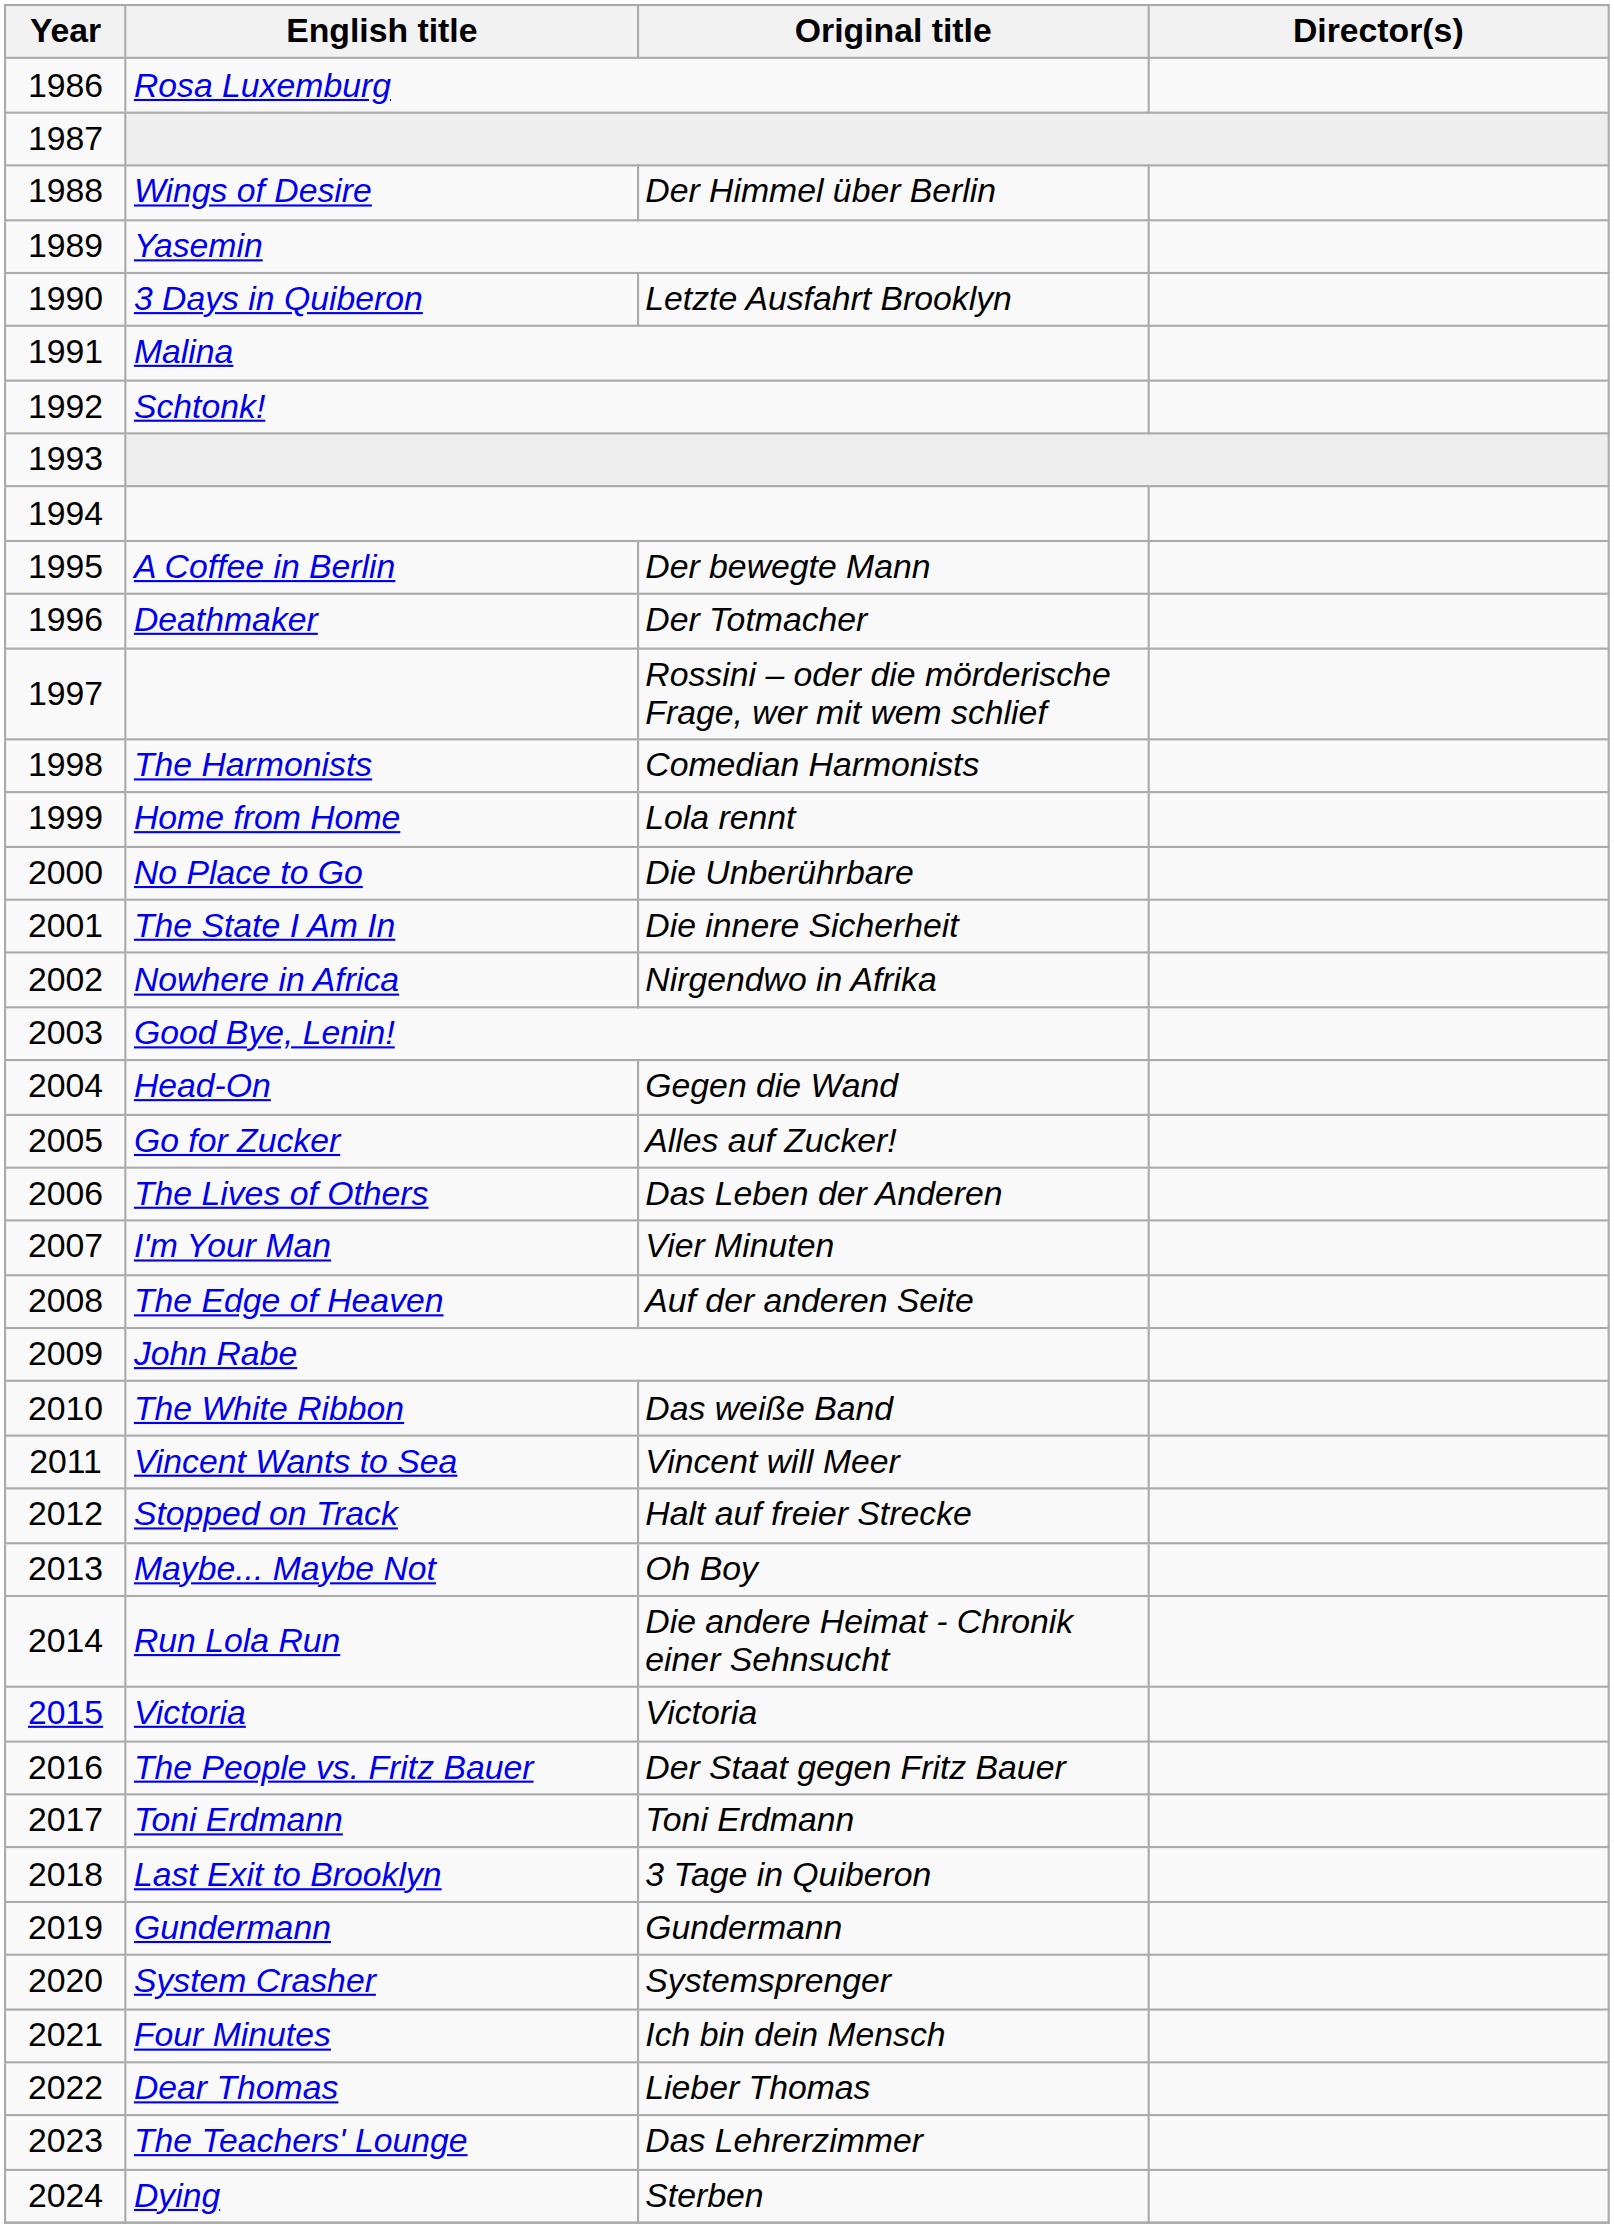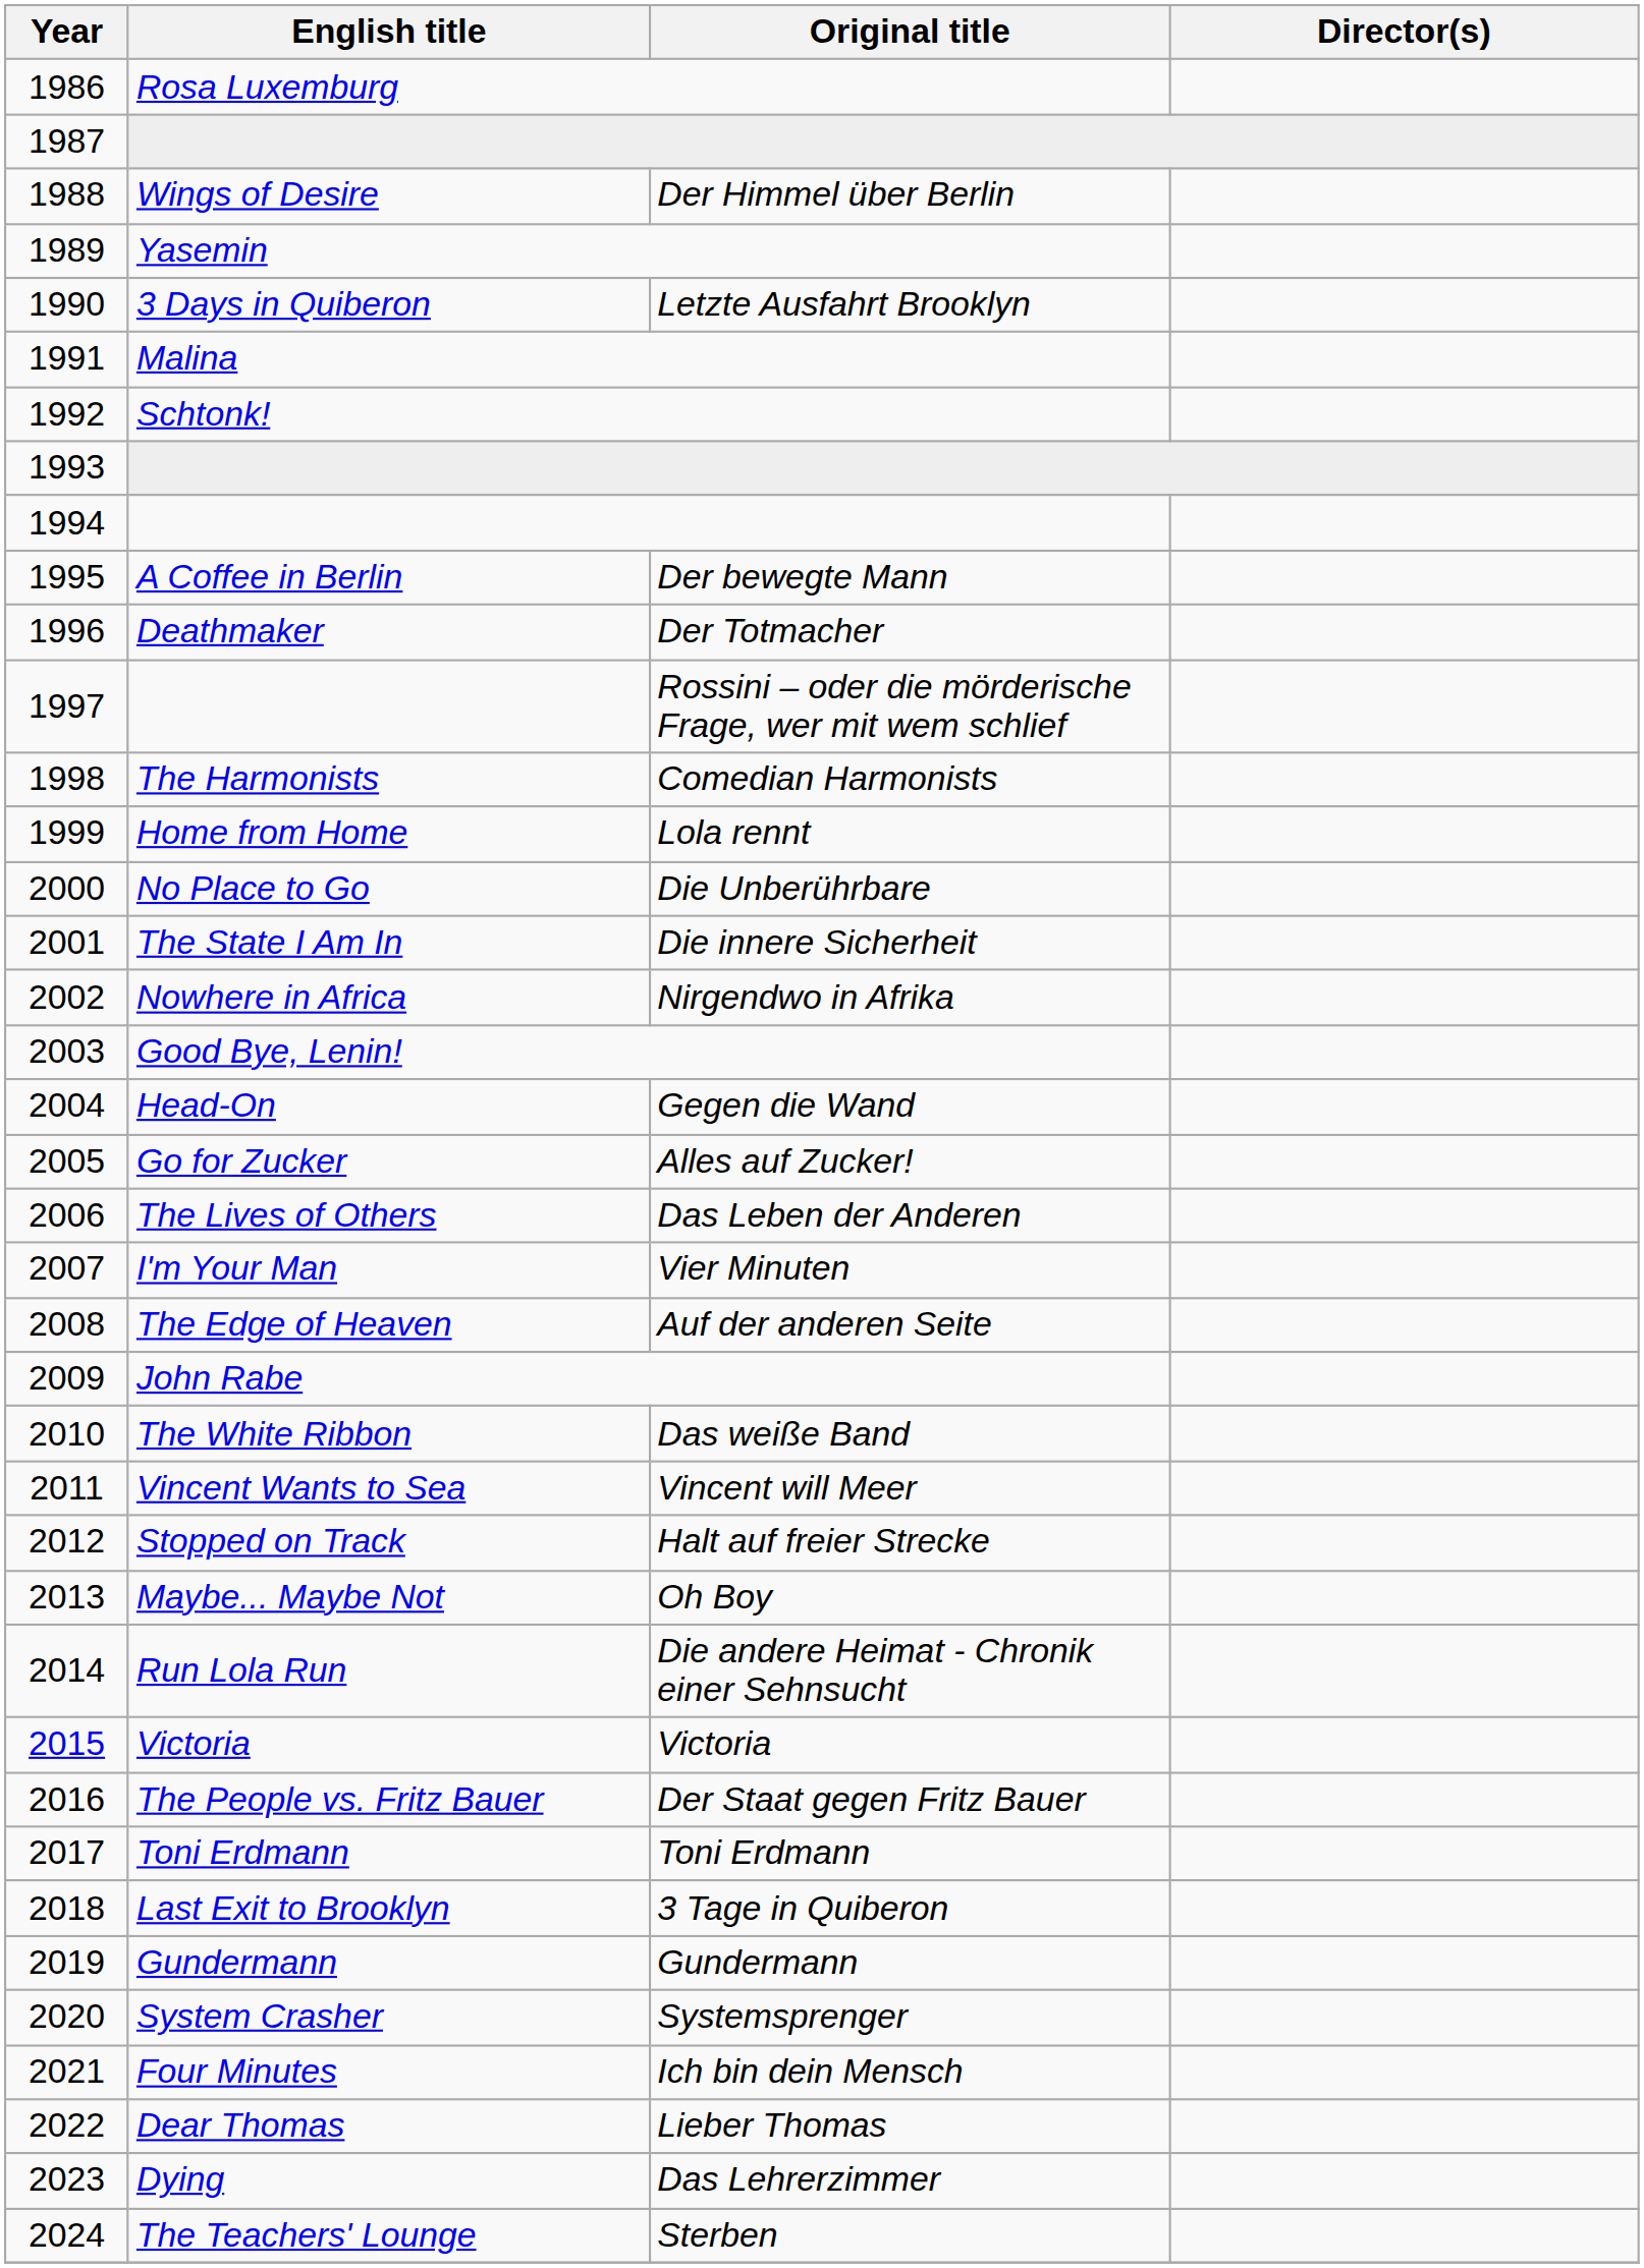 <table class="wikitable sortable">
 <tr>
 <th width="50"><strong>Year</strong></th>
 <th width="235"><strong>English title</strong></th>
 <th width="235"><strong>Original title</strong></th>
 <th width="210"><strong>Director(s)</strong></th>
 </tr>
 <tr>
 <td style="text-align:center;">1986</td>
 <td colspan="2"><em><a href='#'>Rosa Luxemburg</a></em></td>
 <td></td>
 </tr>
 <tr>
 <td style="text-align:center;">1987</td>
 <td colspan="3" bgcolor=#EEEEEE></td>
 </tr>
 <tr>
 <td style="text-align:center;">1988</td>
 <td><em><a href='#'>Wings of Desire</a></em></td>
 <td><em>Der Himmel über Berlin</em></td>
 <td></td>
 </tr>
 <tr>
 <td style="text-align:center;">1989</td>
 <td colspan="2"><em><a href='#'>Yasemin</a></em></td>
 <td></td>
 </tr>
 <tr>
 <td style="text-align:center;">1990</td>
 <td><em><a href='#'>3 Days in Quiberon</a></em></td>
 <td><em>Letzte Ausfahrt Brooklyn</em></td>
 <td></td>
 </tr>
 <tr>
 <td style="text-align:center;">1991</td>
 <td colspan="2"><em><a href='#'>Malina</a></em></td>
 <td></td>
 </tr>
 <tr>
 <td style="text-align:center;">1992</td>
 <td colspan="2"><em><a href='#'>Schtonk!</a></em></td>
 <td></td>
 </tr>
 <tr>
 <td style="text-align:center;">1993</td>
 <td colspan="3" bgcolor=#EEEEEE></td>
 </tr>
 <tr>
 <td style="text-align:center;">1994</td>
 <td colspan="2"><em></em></td>
 <td></td>
 </tr>
 <tr>
 <td style="text-align:center;">1995</td>
 <td><em><a href='#'>A Coffee in Berlin</a></em></td>
 <td><em>Der bewegte Mann</em></td>
 <td></td>
 </tr>
 <tr>
 <td style="text-align:center;">1996</td>
 <td><em><a href='#'>Deathmaker</a></em></td>
 <td><em>Der Totmacher</em></td>
 <td></td>
 </tr>
 <tr>
 <td style="text-align:center;">1997</td>
 <td><em></em></td>
 <td><em>Rossini – oder die mörderische Frage, wer mit wem schlief</em></td>
 <td></td>
 </tr>
 <tr>
 <td style="text-align:center;">1998</td>
 <td><em><a href='#'>The Harmonists</a></em></td>
 <td><em>Comedian Harmonists</em></td>
 <td></td>
 </tr>
 <tr>
 <td style="text-align:center;">1999</td>
 <td><em><a href='#'>Home from Home</a></em></td>
 <td><em>Lola rennt</em></td>
 <td></td>
 </tr>
 <tr>
 <td style="text-align:center;">2000</td>
 <td><em><a href='#'>No Place to Go</a></em></td>
 <td><em>Die Unberührbare</em></td>
 <td></td>
 </tr>
 <tr>
 <td style="text-align:center;">2001</td>
 <td><em><a href='#'>The State I Am In</a></em></td>
 <td><em>Die innere Sicherheit</em></td>
 <td></td>
 </tr>
 <tr>
 <td style="text-align:center;">2002</td>
 <td><em><a href='#'>Nowhere in Africa</a></em></td>
 <td><em>Nirgendwo in Afrika</em></td>
 <td></td>
 </tr>
 <tr>
 <td style="text-align:center;">2003</td>
 <td colspan="2"><em><a href='#'>Good Bye, Lenin!</a></em></td>
 <td></td>
 </tr>
 <tr>
 <td style="text-align:center;">2004</td>
 <td><em><a href='#'>Head-On</a></em></td>
 <td><em>Gegen die Wand</em></td>
 <td></td>
 </tr>
 <tr>
 <td style="text-align:center;">2005</td>
 <td><em><a href='#'>Go for Zucker</a></em></td>
 <td><em>Alles auf Zucker!</em></td>
 <td></td>
 </tr>
 <tr>
 <td style="text-align:center;">2006</td>
 <td><em><a href='#'>The Lives of Others</a></em></td>
 <td><em>Das Leben der Anderen</em></td>
 <td></td>
 </tr>
 <tr>
 <td style="text-align:center;">2007</td>
 <td><em><a href='#'>I'm Your Man</a></em></td>
 <td><em>Vier Minuten</em></td>
 <td></td>
 </tr>
 <tr>
 <td style="text-align:center;">2008</td>
 <td><em><a href='#'>The Edge of Heaven</a></em></td>
 <td><em>Auf der anderen Seite</em></td>
 <td></td>
 </tr>
 <tr>
 <td style="text-align:center;">2009</td>
 <td colspan="2"><em><a href='#'>John Rabe</a></em></td>
 <td></td>
 </tr>
 <tr>
 <td style="text-align:center;">2010</td>
 <td><em><a href='#'>The White Ribbon</a></em></td>
 <td><em>Das weiße Band</em></td>
 <td></td>
 </tr>
 <tr>
 <td style="text-align:center;">2011</td>
 <td><em><a href='#'>Vincent Wants to Sea</a></em></td>
 <td><em>Vincent will Meer</em></td>
 <td></td>
 </tr>
 <tr>
 <td style="text-align:center;">2012</td>
 <td><em><a href='#'>Stopped on Track</a></em></td>
 <td><em>Halt auf freier Strecke</em></td>
 <td></td>
 </tr>
 <tr>
 <td style="text-align:center;">2013</td>
 <td><em><a href='#'>Maybe... Maybe Not</a></em></td>
 <td><em>Oh Boy</em></td>
 <td></td>
 </tr>
 <tr>
 <td style="text-align:center;">2014</td>
 <td><em><a href='#'>Run Lola Run</a></em></td>
 <td><em>Die andere Heimat - Chronik einer Sehnsucht</em></td>
 <td></td>
 </tr>
 <tr>
 <td style="text-align:center;"><a href='#'>2015</a></td>
 <td><em><a href='#'>Victoria</a></em></td>
 <td><em>Victoria</em></td>
 <td></td>
 </tr>
 <tr>
 <td style="text-align:center;">2016</td>
 <td><em><a href='#'>The People vs. Fritz Bauer</a></em></td>
 <td><em>Der Staat gegen Fritz Bauer</em></td>
 <td></td>
 </tr>
 <tr>
 <td style="text-align:center;">2017</td>
 <td><em><a href='#'>Toni Erdmann</a></em></td>
 <td><em>Toni Erdmann</em></td>
 <td></td>
 </tr>
 <tr>
 <td style="text-align:center;">2018</td>
 <td><em><a href='#'>Last Exit to Brooklyn</a></em></td>
 <td><em>3 Tage in Quiberon</em></td>
 <td></td>
 </tr>
 <tr>
 <td style="text-align:center;">2019</td>
 <td><em><a href='#'>Gundermann</a></em></td>
 <td><em>Gundermann</em></td>
 <td></td>
 </tr>
 <tr>
 <td style="text-align:center;">2020</td>
 <td><em><a href='#'>System Crasher</a></em></td>
 <td><em>Systemsprenger</em></td>
 <td></td>
 </tr>
 <tr>
 <td style="text-align:center;">2021</td>
 <td><em><a href='#'>Four Minutes</a></em></td>
 <td><em>Ich bin dein Mensch</em></td>
 <td></td>
 </tr>
 <tr>
 <td style="text-align:center;">2022</td>
 <td><em><a href='#'>Dear Thomas</a></em></td>
 <td><em>Lieber Thomas</em></td>
 <td></td>
 </tr>
 <tr>
 <td style="text-align:center;">2023</td>
-<td><em><a href='#'>The Teachers' Lounge</a></em></td>
+<td><em><a href='#'>Dying</a></em></td>
 <td><em>Das Lehrerzimmer</em></td>
 <td></td>
 </tr>
 <tr>
 <td style="text-align:center;">2024</td>
-<td><em><a href='#'>Dying</a></em></td>
+<td><em><a href='#'>The Teachers' Lounge</a></em></td>
 <td><em>Sterben</em></td>
 <td></td>
 </tr>
 <tr>
 </tr>
 </table>
